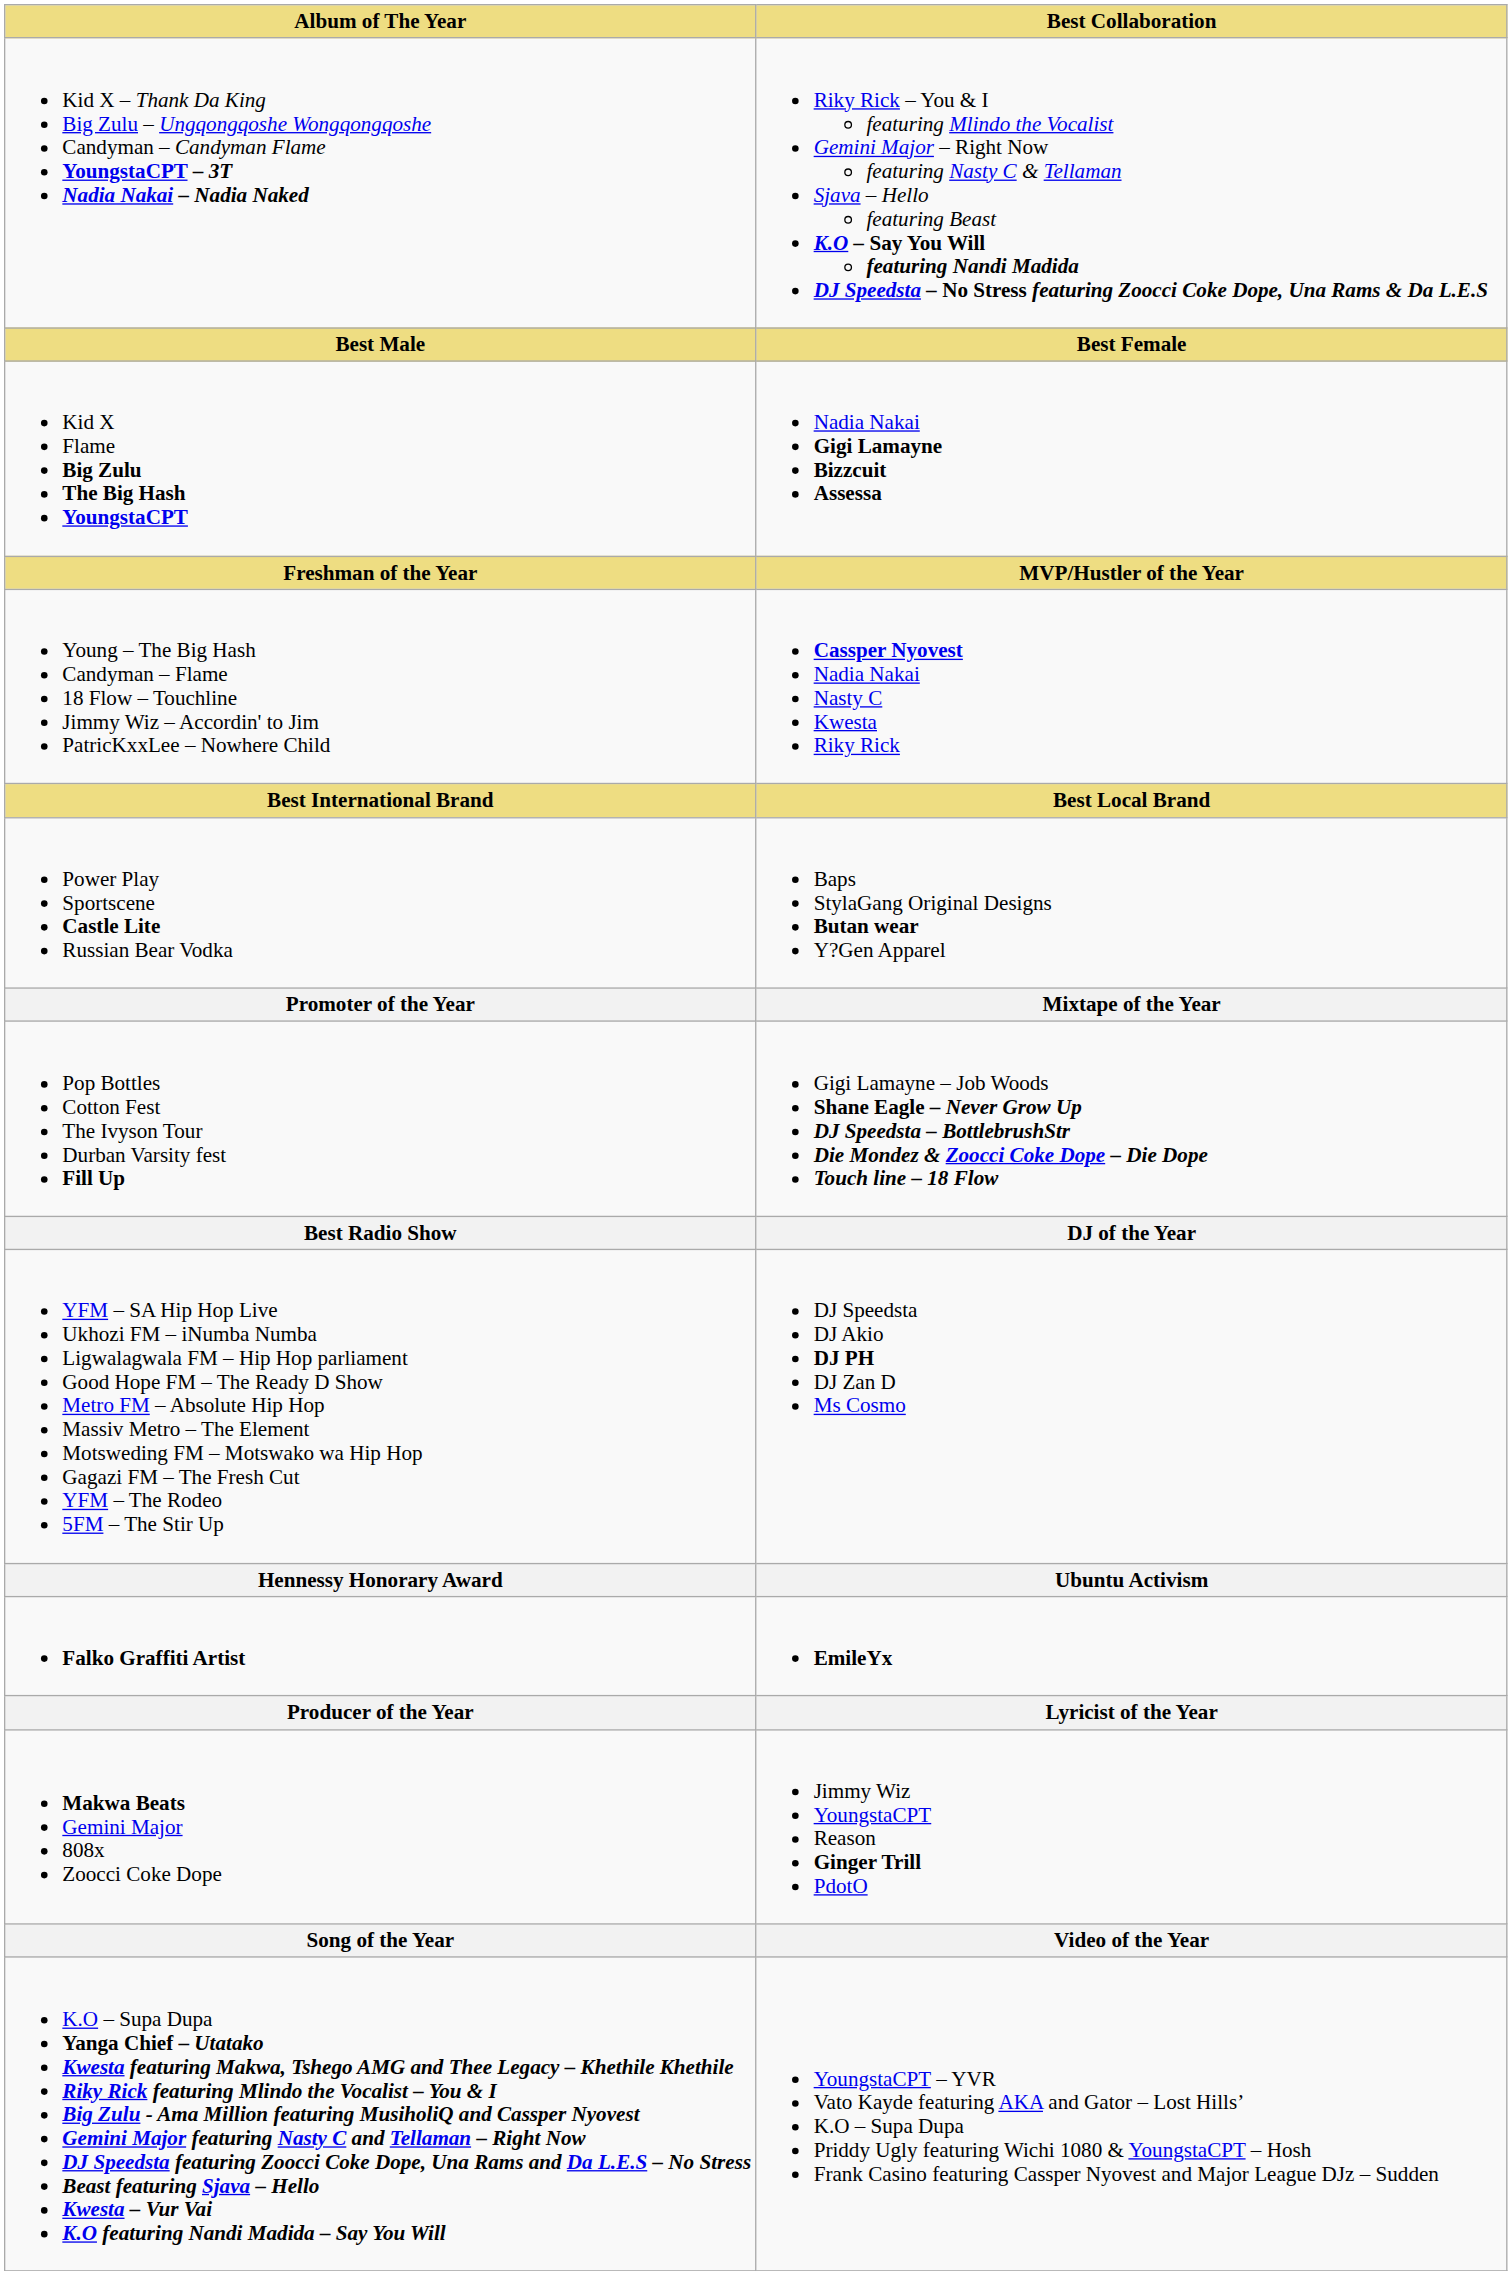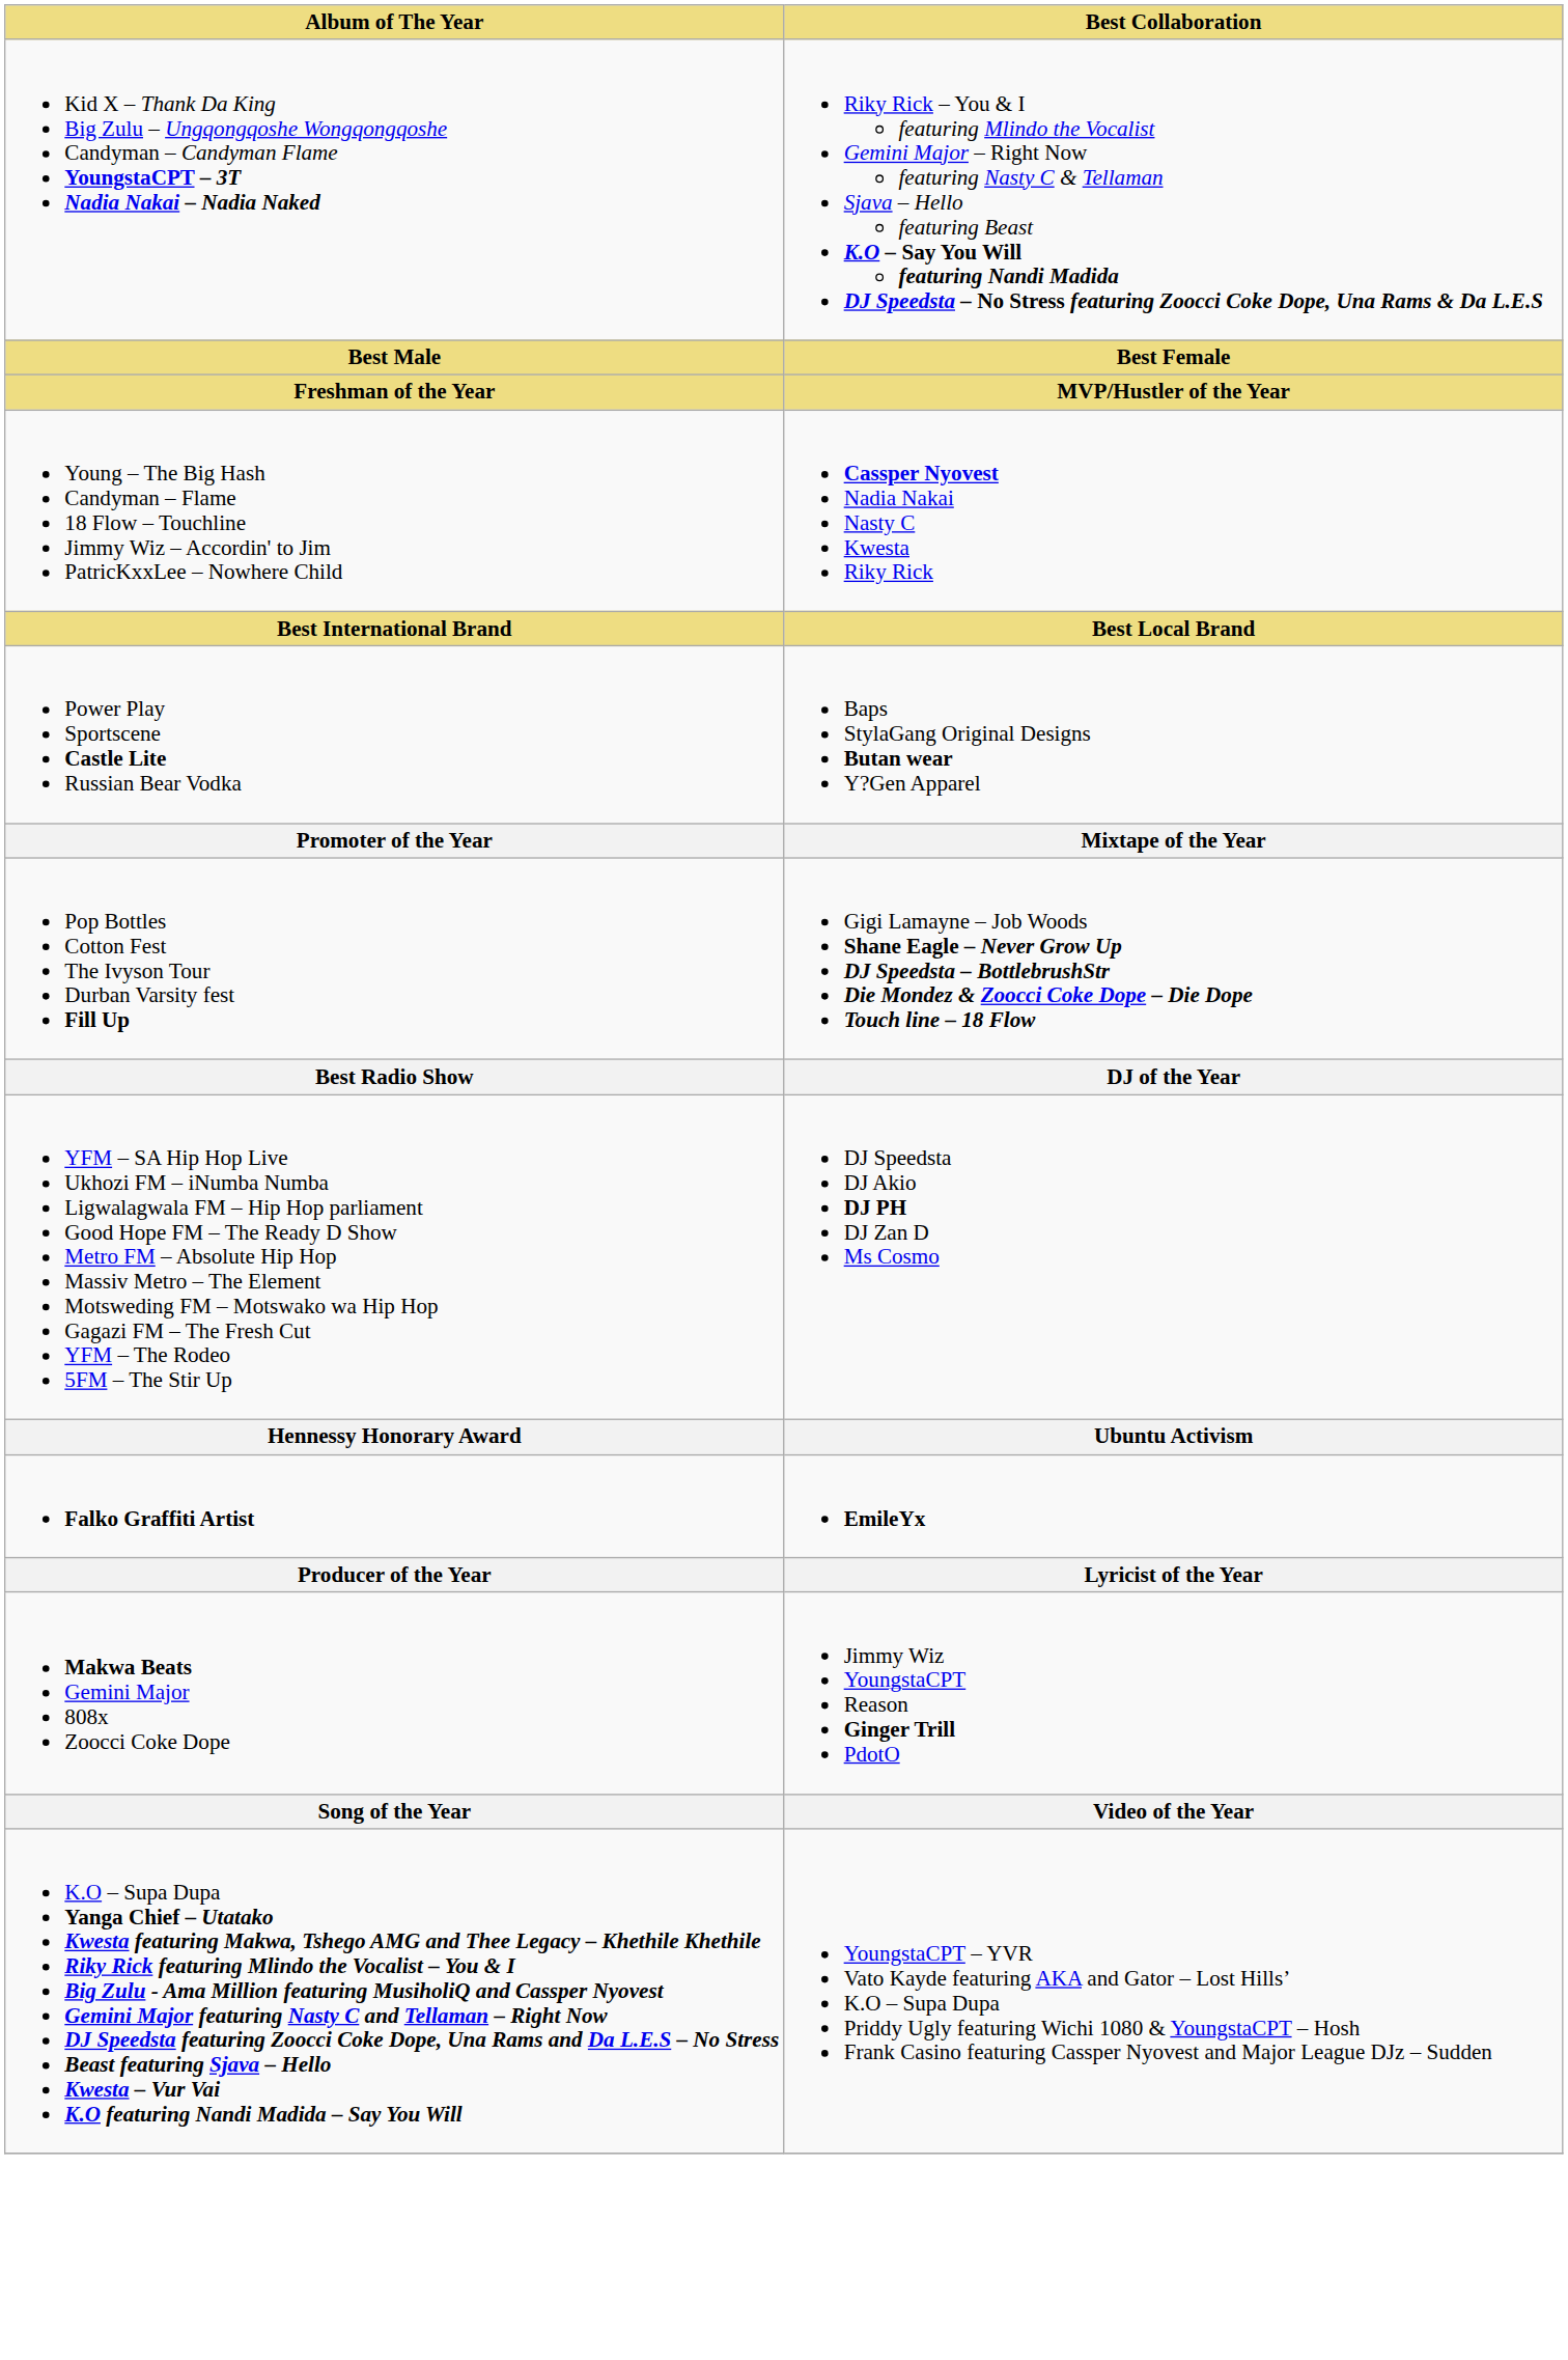 <table class="wikitable">
 <tr>
 <th style="background:#EEDD82;" width="50%">Album of The Year</th>
 <th style="background:#EEDD82;" width="50%">Best Collaboration</th>
 </tr>
 <tr>
 <td valign="top"><br><ul><li>Kid X – <em>Thank Da King</em></li><li><a href='#'>Big Zulu</a> – <em><a href='#'>Ungqongqoshe Wongqongqoshe</a></em></li><li>Candyman – <em>Candyman Flame</em></li><li><strong><a href='#'>YoungstaCPT</a> – <em>3T<strong><em></li><li><a href='#'>Nadia Nakai</a> – Nadia Naked</li></ul></td>
 <td valign="top"><br><ul><li><a href='#'>Riky Rick</a> – </em>You & I<em><ul><li>featuring <a href='#'>Mlindo the Vocalist</a></li></ul></li><li><a href='#'>Gemini Major</a> – </em>Right Now<em><ul><li>featuring <a href='#'>Nasty C</a> & <a href='#'>Tellaman</a></li></ul></li><li></strong><a href='#'>Sjava</a> – Hello<strong><ul><li></strong>featuring Beast<strong></li></ul></li><li><a href='#'>K.O</a> – </em>Say You Will<em><ul><li>featuring Nandi Madida</li></ul></li><li><a href='#'>DJ Speedsta</a> – </em>No Stress<em> featuring Zoocci Coke Dope, Una Rams & Da L.E.S</li></ul></td>
 </tr>
 <tr>
 <th style="background:#EEDD82;" width="50%">Best Male</th>
 <th style="background:#EEDD82;" width="50%">Best Female</th>
-</tr>
-<tr>
-<td valign="top"><br><ul><li>Kid X</li><li></strong>Flame<strong></li><li>Big Zulu</li><li>The Big Hash</li><li><a href='#'>YoungstaCPT</a></li></ul></td>
-<td valign="top"><br><ul><li></strong><a href='#'>Nadia Nakai</a><strong></li><li>Gigi Lamayne</li><li>Bizzcuit</li><li>Assessa</li></ul></td>
 </tr>
 <tr>
 <th style="background:#EEDD82;" width="50%">Freshman of the Year</th>
 <th style="background:#EEDD82;" width="50%">MVP/Hustler of the Year</th>
 </tr>
 <tr>
 <td valign="top"><br><ul><li>Young – The Big Hash</li><li></strong>Candyman – </em>Flame</em></strong></li><li>18 Flow – Touchline</li><li>Jimmy Wiz – Accordin' to Jim</li><li>PatricKxxLee – Nowhere Child</li></ul></td>
 <td valign="top"><br><ul><li><strong><a href='#'>Cassper Nyovest</a></strong></li><li><a href='#'>Nadia Nakai</a></li><li><a href='#'>Nasty C</a></li><li><a href='#'>Kwesta</a></li><li><a href='#'>Riky Rick</a></li></ul></td>
 </tr>
 <tr>
 <th style="background:#EEDD82;" width="50%">Best International Brand</th>
 <th style="background:#EEDD82;" width="50%">Best Local Brand</th>
 </tr>
 <tr>
 <td valign="top"><br><ul><li>Power Play</li><li>Sportscene</li><li><strong>Castle Lite</strong></li><li>Russian Bear Vodka</li></ul></td>
 <td valign="top"><br><ul><li>Baps</li><li>StylaGang Original Designs</li><li><strong>Butan wear</strong></li><li>Y?Gen Apparel</li></ul></td>
 </tr>
 <tr>
 <th style="width=">Promoter of the Year</th>
 <th style="width=">Mixtape of the Year</th>
 </tr>
 <tr>
 <td valign="top"><br><ul><li>Pop Bottles</li><li>Cotton Fest</li><li>The Ivyson Tour</li><li>Durban Varsity fest</li><li><strong>Fill Up</strong></li></ul></td>
 <td valign="top"><br><ul><li>Gigi Lamayne – Job Woods</li><li><strong>Shane Eagle</strong> <strong>– <em>Never Grow Up<strong><em></li><li>DJ Speedsta – BottlebrushStr</li><li>Die Mondez & <a href='#'>Zoocci Coke Dope</a> – Die Dope</li><li>Touch line – 18 Flow</li></ul></td>
 </tr>
 <tr>
 <th style="width=">Best Radio Show</th>
 <th style="width=">DJ of the Year</th>
 </tr>
 <tr>
 <td valign="top"><br><ul><li><a href='#'>YFM</a> – SA Hip Hop Live</li><li>Ukhozi FM – iNumba Numba</li><li>Ligwalagwala FM – Hip Hop parliament</li><li>Good Hope FM – The Ready D Show</li><li></strong><a href='#'>Metro FM</a> – </em>Absolute Hip Hop</em></strong></li><li>Massiv Metro – The Element</li><li>Motsweding FM – Motswako wa Hip Hop</li><li>Gagazi FM – The Fresh Cut</li><li><a href='#'>YFM</a> – The Rodeo</li><li><a href='#'>5FM</a> – The Stir Up</li></ul></td>
 <td valign="top"><br><ul><li>DJ Speedsta</li><li>DJ Akio</li><li><strong>DJ PH</strong></li><li>DJ Zan D</li><li><a href='#'>Ms Cosmo</a></li></ul></td>
 </tr>
 <tr>
 <th style="width=">Hennessy Honorary Award</th>
 <th style="width=">Ubuntu Activism</th>
 </tr>
 <tr>
 <td valign="top"><br><ul><li><strong>Falko Graffiti Artist</strong></li></ul></td>
 <td valign="top"><br><ul><li><strong>EmileYx</strong></li></ul></td>
 </tr>
 <tr>
 <th>Producer of the Year</th>
 <th>Lyricist of the Year</th>
 </tr>
 <tr>
 <td><br><ul><li><strong>Makwa Beats</strong></li><li><a href='#'>Gemini Major</a></li><li>808x</li><li>Zoocci Coke Dope</li></ul></td>
 <td><br><ul><li>Jimmy Wiz</li><li><a href='#'>YoungstaCPT</a></li><li>Reason</li><li><strong>Ginger Trill</strong></li><li><a href='#'>PdotO</a></li></ul></td>
 </tr>
 <tr>
 <th>Song of the Year</th>
 <th>Video of the Year</th>
 </tr>
 <tr>
 <td><br><ul><li><a href='#'>K.O</a> – Supa Dupa</li><li><strong>Yanga Chief – <em>Utatako<strong><em></li><li><a href='#'>Kwesta</a> featuring Makwa, Tshego AMG and Thee Legacy – Khethile Khethile</li><li><a href='#'>Riky Rick</a> featuring Mlindo the Vocalist – You & I</li><li><a href='#'>Big Zulu</a> - Ama Million featuring MusiholiQ and Cassper Nyovest</li><li><a href='#'>Gemini Major</a> featuring <a href='#'>Nasty C</a> and <a href='#'>Tellaman</a> – Right Now</li><li><a href='#'>DJ Speedsta</a> featuring Zoocci Coke Dope, Una Rams and <a href='#'>Da L.E.S</a> – No Stress</li><li>Beast featuring <a href='#'>Sjava</a> – Hello</li><li><a href='#'>Kwesta</a> – Vur Vai</li><li><a href='#'>K.O</a> featuring Nandi Madida – Say You Will</li></ul></td>
 <td><br><ul><li></strong><a href='#'>YoungstaCPT</a> – </em>YVR</em></strong></li><li>Vato Kayde featuring <a href='#'>AKA</a> and Gator – Lost Hills’</li><li>K.O – Supa Dupa</li><li>Priddy Ugly featuring Wichi 1080 & <a href='#'>YoungstaCPT</a> – Hosh</li><li>Frank Casino featuring Cassper Nyovest and Major League DJz – Sudden</li></ul></td>
 </tr>
 <tr>
 </tr>
 </table>
